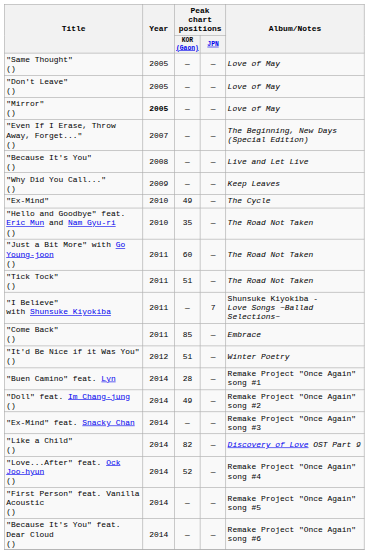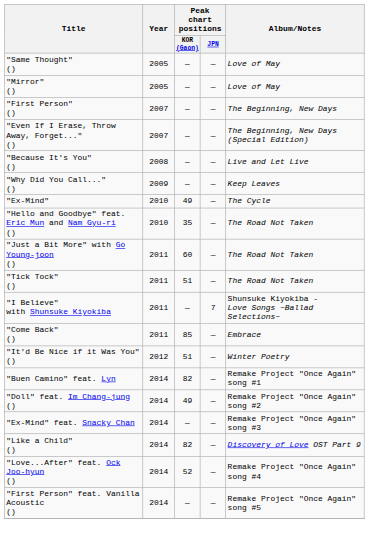 <table class="wikitable">
 <tr>
 <th rowspan="2" style="width:17em;">Title</th>
 <th rowspan="2" style="width:3.5em;">Year</th>
 <th colspan="2">Peak chart positions</th>
 <th rowspan="2" style="width:17em;">Album/Notes</th>
 </tr>
 <tr>
 <th align="center" style="width:3.5em;font-size:80%;">KOR<br><a href='#'>(Gaon)</a><br></th>
 <th align="center" style="width:3.5em;font-size:80%;"><a href='#'>JPN</a><br></th>
 </tr>
 <tr>
 <td>"Same Thought"<br>()</td>
 <td align="center">2005</td>
 <td align="center">—</td>
 <td align="center">—</td>
 <td><em>Love of May</em></td>
 </tr>
 <tr>
-<td>"Don't Leave"<br>()</td>
+<td>"Mirror"<br>()</td>
 <td align="center">2005</td>
 <td align="center">—</td>
 <td align="center">—</td>
 <td><em>Love of May</em></td>
 </tr>
 <tr>
-<td>"Mirror"<br>()</td>
-<td align="center"><strong>2005</strong></td>
+<td>"First Person"<br>()</td>
+<td align="center">2007</td>
 <td align="center">—</td>
 <td align="center">—</td>
-<td><em>Love of May</em></td>
+<td><em>The Beginning, New Days</em></td>
 </tr>
 <tr>
 <td>"Even If I Erase, Throw Away, Forget..."<br>()</td>
 <td align="center">2007</td>
 <td align="center">—</td>
 <td align="center">—</td>
 <td><em>The Beginning, New Days (Special Edition)</em></td>
 </tr>
 <tr>
 <td>"Because It's You"<br>()</td>
 <td align="center">2008</td>
 <td align="center">—</td>
 <td align="center">—</td>
 <td><em>Live and Let Live</em></td>
 </tr>
 <tr>
 <td>"Why Did You Call..."<br>()</td>
 <td align="center">2009</td>
 <td align="center">—</td>
 <td align="center">—</td>
 <td><em>Keep Leaves</em></td>
 </tr>
 <tr>
 <td>"Ex-Mind"</td>
 <td align="center">2010</td>
 <td align="center">49</td>
 <td align="center">—</td>
 <td><em>The Cycle</em></td>
 </tr>
 <tr>
 <td>"Hello and Goodbye" feat. <a href='#'>Eric Mun</a> and <a href='#'>Nam Gyu-ri</a><br>()</td>
 <td align="center">2010</td>
 <td align="center">35</td>
 <td align="center">—</td>
 <td><em>The Road Not Taken</em></td>
 </tr>
 <tr>
 <td>"Just a Bit More" with <a href='#'>Go Young-joon</a><br>()</td>
 <td align="center">2011</td>
 <td align="center">60</td>
 <td align="center">—</td>
 <td><em>The Road Not Taken</em></td>
 </tr>
 <tr>
 <td>"Tick Tock"<br>()</td>
 <td align="center">2011</td>
 <td align="center">51</td>
 <td align="center">—</td>
 <td><em>The Road Not Taken</em></td>
 </tr>
 <tr>
 <td>"I Believe"<br>with <a href='#'>Shunsuke Kiyokiba</a></td>
 <td align="center">2011</td>
 <td align="center">—</td>
 <td align="center">7</td>
 <td>Shunsuke Kiyokiba -<br><em>Love Songs ~Ballad Selections~</em></td>
 </tr>
 <tr>
 <td>"Come Back"<br>()</td>
 <td align="center">2011</td>
 <td align="center">85</td>
 <td align="center">—</td>
 <td><em>Embrace</em></td>
 </tr>
 <tr>
 <td>"It'd Be Nice if it Was You"<br>()</td>
 <td align="center">2012</td>
 <td align="center">51</td>
 <td align="center">—</td>
 <td><em>Winter Poetry</em></td>
 </tr>
 <tr>
 <td>"Buen Camino" feat. <a href='#'>Lyn</a></td>
 <td align="center">2014</td>
-<td align="center">28</td>
+<td align="center">82</td>
 <td align="center">—</td>
 <td>Remake Project "Once Again"<br>song #1</td>
 </tr>
 <tr>
 <td>"Doll" feat. <a href='#'>Im Chang-jung</a><br>()</td>
 <td align="center">2014</td>
 <td align="center">49</td>
 <td align="center">—</td>
 <td>Remake Project "Once Again"<br>song #2</td>
 </tr>
 <tr>
 <td>"Ex-Mind" feat. <a href='#'>Snacky Chan</a></td>
 <td align="center">2014</td>
 <td align="center">—</td>
 <td align="center">—</td>
 <td>Remake Project "Once Again"<br>song #3</td>
 </tr>
 <tr>
 <td>"Like a Child"<br>()</td>
 <td align="center">2014</td>
 <td align="center">82</td>
 <td align="center">—</td>
 <td><em><a href='#'>Discovery of Love</a> OST Part 9</em></td>
 </tr>
 <tr>
 <td>"Love...After" feat. <a href='#'>Ock Joo-hyun</a><br>()</td>
 <td align="center">2014</td>
 <td align="center">52</td>
 <td align="center">—</td>
 <td>Remake Project "Once Again"<br>song #4</td>
 </tr>
 <tr>
 <td>"First Person" feat. Vanilla Acoustic<br>()</td>
 <td align="center">2014</td>
 <td align="center">—</td>
 <td align="center">—</td>
 <td>Remake Project "Once Again"<br>song #5</td>
 </tr>
 <tr>
-<td>"Because It's You" feat. Dear Cloud<br>()</td>
-<td align="center">2014</td>
-<td align="center">—</td>
-<td align="center">—</td>
-<td>Remake Project "Once Again"<br>song #6</td>
-</tr>
-<tr>
 </tr>
 </table>
